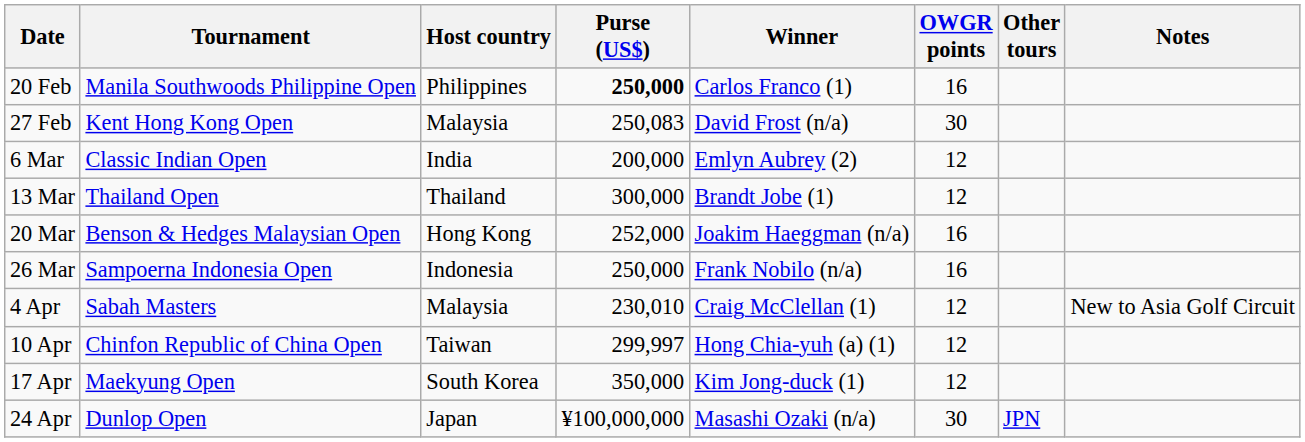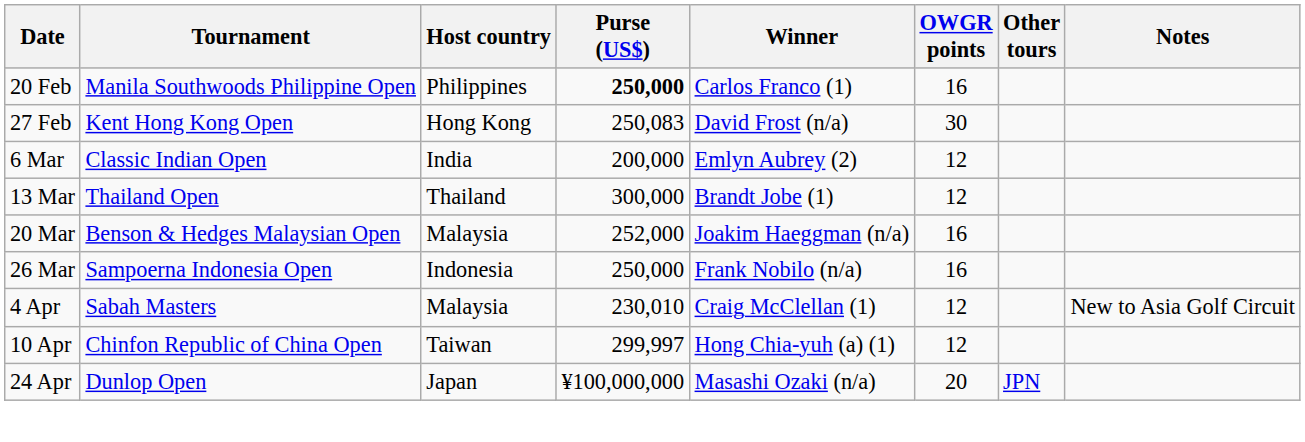 <table class="wikitable" style="font-size:95%">
 <tr>
 <th>Date</th>
 <th>Tournament</th>
 <th>Host country</th>
 <th>Purse<br>(<a href='#'>US$</a>)</th>
 <th>Winner</th>
 <th><a href='#'>OWGR</a><br>points</th>
 <th>Other<br>tours</th>
 <th>Notes</th>
 </tr>
 <tr>
 <td>20 Feb</td>
 <td><a href='#'>Manila Southwoods Philippine Open</a></td>
 <td>Philippines</td>
 <td align=right><strong>250,000</strong></td>
 <td> <a href='#'>Carlos Franco</a> (1)</td>
 <td align=center>16</td>
 <td></td>
 <td></td>
 </tr>
 <tr>
 <td>27 Feb</td>
 <td><a href='#'>Kent Hong Kong Open</a></td>
-<td>Malaysia</td>
+<td>Hong Kong</td>
 <td align=right>250,083</td>
 <td> <a href='#'>David Frost</a> (n/a)</td>
 <td align=center>30</td>
 <td></td>
 <td></td>
 </tr>
 <tr>
 <td>6 Mar</td>
 <td><a href='#'>Classic Indian Open</a></td>
 <td>India</td>
 <td align=right>200,000</td>
 <td> <a href='#'>Emlyn Aubrey</a> (2)</td>
 <td align=center>12</td>
 <td></td>
 <td></td>
 </tr>
 <tr>
 <td>13 Mar</td>
 <td><a href='#'>Thailand Open</a></td>
 <td>Thailand</td>
 <td align=right>300,000</td>
 <td> <a href='#'>Brandt Jobe</a> (1)</td>
 <td align=center>12</td>
 <td></td>
 <td></td>
 </tr>
 <tr>
 <td>20 Mar</td>
 <td><a href='#'>Benson & Hedges Malaysian Open</a></td>
-<td>Hong Kong</td>
+<td>Malaysia</td>
 <td align=right>252,000</td>
 <td> <a href='#'>Joakim Haeggman</a> (n/a)</td>
 <td align=center>16</td>
 <td></td>
 <td></td>
 </tr>
 <tr>
 <td>26 Mar</td>
 <td><a href='#'>Sampoerna Indonesia Open</a></td>
 <td>Indonesia</td>
 <td align=right>250,000</td>
 <td> <a href='#'>Frank Nobilo</a> (n/a)</td>
 <td align=center>16</td>
 <td></td>
 <td></td>
 </tr>
 <tr>
 <td>4 Apr</td>
 <td><a href='#'>Sabah Masters</a></td>
 <td>Malaysia</td>
 <td align=right>230,010</td>
 <td> <a href='#'>Craig McClellan</a> (1)</td>
 <td align=center>12</td>
 <td></td>
 <td>New to Asia Golf Circuit</td>
 </tr>
 <tr>
 <td>10 Apr</td>
 <td><a href='#'>Chinfon Republic of China Open</a></td>
 <td>Taiwan</td>
 <td align=right>299,997</td>
 <td> <a href='#'>Hong Chia-yuh</a> (a) (1)</td>
 <td align=center>12</td>
 <td></td>
 <td></td>
 </tr>
 <tr>
-<td>17 Apr</td>
-<td><a href='#'>Maekyung Open</a></td>
-<td>South Korea</td>
-<td align=right>350,000</td>
-<td> <a href='#'>Kim Jong-duck</a> (1)</td>
-<td align=center>12</td>
-<td></td>
-<td></td>
-</tr>
-<tr>
 <td>24 Apr</td>
 <td><a href='#'>Dunlop Open</a></td>
 <td>Japan</td>
 <td align=right>¥100,000,000</td>
 <td> <a href='#'>Masashi Ozaki</a> (n/a)</td>
-<td align=center>30</td>
+<td align=center>20</td>
 <td><a href='#'>JPN</a></td>
 <td></td>
 </tr>
 </table>
